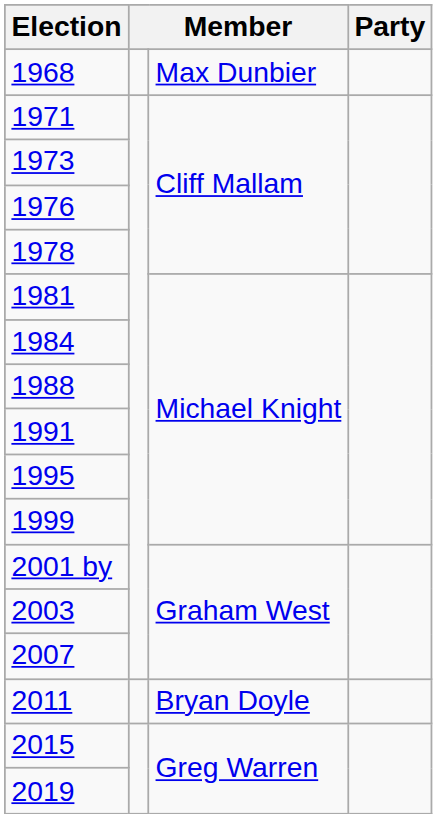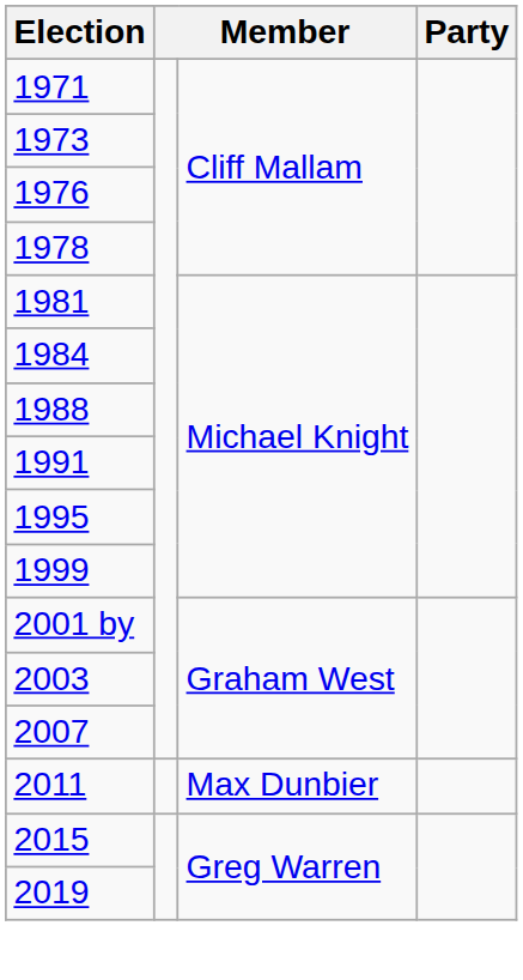 <table class="wikitable">
 <tr>
 <th>Election</th>
 <th colspan="2">Member</th>
 <th>Party</th>
-</tr>
-<tr>
-<td><a href='#'>1968</a></td>
-<td> </td>
-<td><a href='#'>Max Dunbier</a></td>
-<td></td>
 </tr>
 <tr>
 <td><a href='#'>1971</a></td>
 <td rowspan="13" > </td>
 <td rowspan="4"><a href='#'>Cliff Mallam</a></td>
 <td rowspan="4"></td>
 </tr>
 <tr>
 <td><a href='#'>1973</a></td>
 </tr>
 <tr>
 <td><a href='#'>1976</a></td>
 </tr>
 <tr>
 <td><a href='#'>1978</a></td>
 </tr>
 <tr>
 <td><a href='#'>1981</a></td>
 <td rowspan="6"><a href='#'>Michael Knight</a></td>
 <td rowspan="6"></td>
 </tr>
 <tr>
 <td><a href='#'>1984</a></td>
 </tr>
 <tr>
 <td><a href='#'>1988</a></td>
 </tr>
 <tr>
 <td><a href='#'>1991</a></td>
 </tr>
 <tr>
 <td><a href='#'>1995</a></td>
 </tr>
 <tr>
 <td><a href='#'>1999</a></td>
 </tr>
 <tr>
 <td><a href='#'>2001 by</a></td>
 <td rowspan="3"><a href='#'>Graham West</a></td>
 <td rowspan="3"></td>
 </tr>
 <tr>
 <td><a href='#'>2003</a></td>
 </tr>
 <tr>
 <td><a href='#'>2007</a></td>
 </tr>
 <tr>
 <td><a href='#'>2011</a></td>
 <td> </td>
-<td><a href='#'>Bryan Doyle</a></td>
+<td><a href='#'>Max Dunbier</a></td>
 <td></td>
 </tr>
 <tr>
 <td><a href='#'>2015</a></td>
 <td rowspan="2" > </td>
 <td rowspan="2"><a href='#'>Greg Warren</a></td>
 <td rowspan="2"></td>
 </tr>
 <tr>
 <td><a href='#'>2019</a></td>
 </tr>
 </table>
